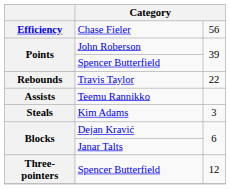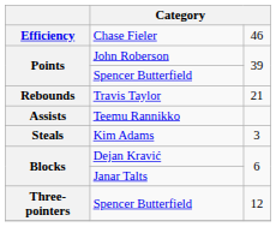 <table class="wikitable">
 <tr>
 <th style="width:100px;"></th>
 <th style="width:220px;" colspan="3">Category</th>
 </tr>
 <tr>
 <th><a href='#'>Efficiency</a></th>
 <td> <a href='#'>Chase Fieler</a></td>
-<td align=center>56</td>
+<td align=center>46</td>
 </tr>
 <tr>
 <th rowspan="2">Points</th>
 <td> <a href='#'>John Roberson</a></td>
 <td align=center rowspan="2">39</td>
 </tr>
 <tr>
 <td> <a href='#'>Spencer Butterfield</a></td>
 </tr>
 <tr>
 <th>Rebounds</th>
 <td> <a href='#'>Travis Taylor</a></td>
-<td align=center>22</td>
+<td align=center>21</td>
 </tr>
 <tr>
 <th>Assists</th>
 <td> <a href='#'>Teemu Rannikko</a></td>
 <td></td>
 </tr>
 <tr>
 <th>Steals</th>
 <td> <a href='#'>Kim Adams</a></td>
 <td align=center>3</td>
 </tr>
 <tr>
 <th rowspan="2">Blocks</th>
 <td> <a href='#'>Dejan Kravić</a></td>
 <td align=center rowspan="2">6</td>
 </tr>
 <tr>
 <td> <a href='#'>Janar Talts</a></td>
 </tr>
 <tr>
 <th>Three-pointers</th>
 <td> <a href='#'>Spencer Butterfield</a></td>
 <td align=center>12</td>
 </tr>
 <tr>
 </tr>
 </table>
